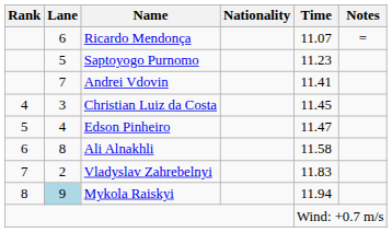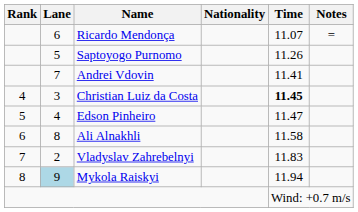 <table class="wikitable sortable" style="text-align:center">
 <tr>
 <th>Rank</th>
 <th>Lane</th>
 <th>Name</th>
 <th>Nationality</th>
 <th>Time</th>
 <th>Notes</th>
 </tr>
 <tr>
 <td></td>
 <td>6</td>
 <td align="left"><a href='#'>Ricardo Mendonça</a></td>
 <td align="left"></td>
 <td>11.07</td>
 <td>=</td>
 </tr>
 <tr>
 <td></td>
 <td>5</td>
 <td align="left"><a href='#'>Saptoyogo Purnomo</a></td>
 <td align="left"></td>
-<td>11.23</td>
+<td>11.26</td>
 <td></td>
 </tr>
 <tr>
 <td></td>
 <td>7</td>
 <td align="left"><a href='#'>Andrei Vdovin</a></td>
 <td align="left"></td>
 <td>11.41</td>
 <td></td>
 </tr>
 <tr>
 <td>4</td>
 <td>3</td>
 <td align="left"><a href='#'>Christian Luiz da Costa</a></td>
 <td align="left"></td>
-<td>11.45</td>
+<td><strong>11.45</strong></td>
 <td></td>
 </tr>
 <tr>
 <td>5</td>
 <td>4</td>
 <td align="left"><a href='#'>Edson Pinheiro</a></td>
 <td align="left"></td>
 <td>11.47</td>
 <td></td>
 </tr>
 <tr>
 <td>6</td>
 <td>8</td>
 <td align="left"><a href='#'>Ali Alnakhli</a></td>
 <td align="left"></td>
 <td>11.58</td>
 <td></td>
 </tr>
 <tr>
 <td>7</td>
 <td>2</td>
 <td align="left"><a href='#'>Vladyslav Zahrebelnyi</a></td>
 <td align="left"></td>
 <td>11.83</td>
 <td></td>
 </tr>
 <tr>
 <td>8</td>
 <td style="background: lightblue;">9</td>
 <td align="left"><a href='#'>Mykola Raiskyi</a></td>
 <td align="left"></td>
 <td>11.94</td>
 <td></td>
 </tr>
 <tr class="sortbottom">
 <td colspan="4"></td>
 <td colspan="2" style="text-align:left;">Wind: +0.7 m/s</td>
 </tr>
 </table>
